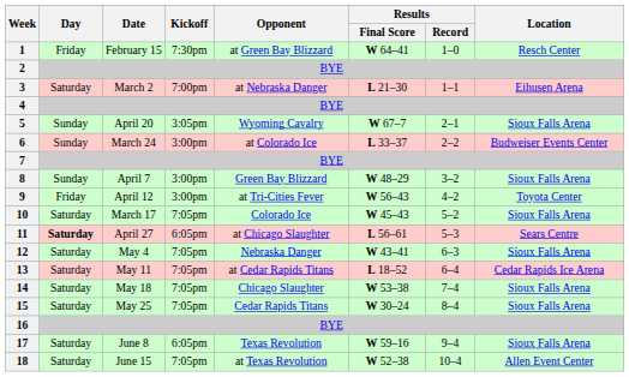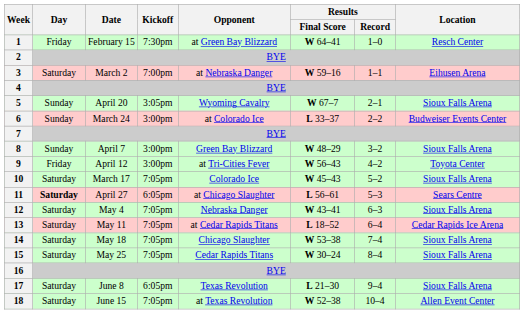 <table class="wikitable">
 <tr>
 <th rowspan="2" width="40">Week</th>
 <th rowspan="2" width="80">Day</th>
 <th rowspan="2" width="80">Date</th>
 <th rowspan="2" width="60">Kickoff</th>
 <th rowspan="2" width="180">Opponent</th>
 <th colspan="2" width="160">Results</th>
 <th rowspan="2" width="200">Location</th>
 </tr>
 <tr>
 <th width="100">Final Score</th>
 <th width="60">Record</th>
 </tr>
 <tr align="center" bgcolor="#CCFFCC">
 <th>1</th>
 <td>Friday</td>
 <td>February 15</td>
 <td>7:30pm</td>
 <td>at <a href='#'>Green Bay Blizzard</a></td>
 <td><strong>W</strong> 64–41</td>
 <td>1–0</td>
 <td><a href='#'>Resch Center</a></td>
 </tr>
 <tr align="center" bgcolor="#CCCCCC">
 <th>2</th>
 <td colSpan=7><a href='#'>BYE</a></td>
 </tr>
 <tr align="center" bgcolor="#FFCCCC">
 <th>3</th>
 <td>Saturday</td>
 <td>March 2</td>
 <td>7:00pm</td>
 <td>at <a href='#'>Nebraska Danger</a></td>
-<td><strong>L</strong> 21–30</td>
+<td><strong>W</strong> 59–16</td>
 <td>1–1</td>
 <td><a href='#'>Eihusen Arena</a></td>
 </tr>
 <tr align="center" bgcolor="#CCCCCC">
 <th>4</th>
 <td colSpan=7><a href='#'>BYE</a></td>
 </tr>
 <tr align="center" bgcolor="#CCFFCC">
 <th>5</th>
 <td>Sunday</td>
 <td>April 20</td>
 <td>3:05pm</td>
 <td><a href='#'>Wyoming Cavalry</a></td>
 <td><strong>W</strong> 67–7</td>
 <td>2–1</td>
 <td><a href='#'>Sioux Falls Arena</a></td>
 </tr>
 <tr align="center" bgcolor="#FFCCCC">
 <th>6</th>
 <td>Sunday</td>
 <td>March 24</td>
 <td>3:00pm</td>
 <td>at <a href='#'>Colorado Ice</a></td>
 <td><strong>L</strong> 33–37</td>
 <td>2–2</td>
 <td><a href='#'>Budweiser Events Center</a></td>
 </tr>
 <tr align="center" bgcolor="#CCCCCC">
 <th>7</th>
 <td colSpan=7><a href='#'>BYE</a></td>
 </tr>
 <tr align="center" bgcolor="#CCFFCC">
 <th>8</th>
 <td>Sunday</td>
 <td>April 7</td>
 <td>3:00pm</td>
 <td><a href='#'>Green Bay Blizzard</a></td>
 <td><strong>W</strong> 48–29</td>
 <td>3–2</td>
 <td><a href='#'>Sioux Falls Arena</a></td>
 </tr>
 <tr align="center" bgcolor="#CCFFCC">
 <th>9</th>
 <td>Friday</td>
 <td>April 12</td>
 <td>3:00pm</td>
 <td>at <a href='#'>Tri-Cities Fever</a></td>
 <td><strong>W</strong> 56–43</td>
 <td>4–2</td>
 <td><a href='#'>Toyota Center</a></td>
 </tr>
 <tr align="center" bgcolor="#CCFFCC">
 <th>10</th>
 <td>Saturday</td>
 <td>March 17</td>
 <td>7:05pm</td>
 <td><a href='#'>Colorado Ice</a></td>
 <td><strong>W</strong> 45–43</td>
 <td>5–2</td>
 <td><a href='#'>Sioux Falls Arena</a></td>
 </tr>
 <tr align="center" bgcolor="#FFCCCC">
 <th>11</th>
 <td><strong>Saturday</strong></td>
 <td>April 27</td>
 <td>6:05pm</td>
 <td>at <a href='#'>Chicago Slaughter</a></td>
 <td><strong>L</strong> 56–61</td>
 <td>5–3</td>
 <td><a href='#'>Sears Centre</a></td>
 </tr>
 <tr align="center" bgcolor="#CCFFCC">
 <th>12</th>
 <td>Saturday</td>
 <td>May 4</td>
 <td>7:05pm</td>
 <td><a href='#'>Nebraska Danger</a></td>
 <td><strong>W</strong> 43–41</td>
 <td>6–3</td>
 <td><a href='#'>Sioux Falls Arena</a></td>
 </tr>
 <tr align="center" bgcolor="#FFCCCC">
 <th>13</th>
 <td>Saturday</td>
 <td>May 11</td>
 <td>7:05pm</td>
 <td>at <a href='#'>Cedar Rapids Titans</a></td>
 <td><strong>L</strong> 18–52</td>
 <td>6–4</td>
 <td><a href='#'>Cedar Rapids Ice Arena</a></td>
 </tr>
 <tr align="center" bgcolor="#CCFFCC">
 <th>14</th>
 <td>Saturday</td>
 <td>May 18</td>
 <td>7:05pm</td>
 <td><a href='#'>Chicago Slaughter</a></td>
 <td><strong>W</strong> 53–38</td>
 <td>7–4</td>
 <td><a href='#'>Sioux Falls Arena</a></td>
 </tr>
 <tr align="center" bgcolor="#CCFFCC">
 <th>15</th>
 <td>Saturday</td>
 <td>May 25</td>
 <td>7:05pm</td>
 <td><a href='#'>Cedar Rapids Titans</a></td>
 <td><strong>W</strong> 30–24</td>
 <td>8–4</td>
 <td><a href='#'>Sioux Falls Arena</a></td>
 </tr>
 <tr align="center" bgcolor="#CCCCCC">
 <th>16</th>
 <td colSpan=7><a href='#'>BYE</a></td>
 </tr>
 <tr align="center" bgcolor="#CCFFCC">
 <th>17</th>
 <td>Saturday</td>
 <td>June 8</td>
 <td>6:05pm</td>
 <td><a href='#'>Texas Revolution</a></td>
-<td><strong>W</strong> 59–16</td>
+<td><strong>L</strong> 21–30</td>
 <td>9–4</td>
 <td><a href='#'>Sioux Falls Arena</a></td>
 </tr>
 <tr align="center" bgcolor="#CCFFCC">
 <th>18</th>
 <td>Saturday</td>
 <td>June 15</td>
 <td>7:05pm</td>
 <td>at <a href='#'>Texas Revolution</a></td>
 <td><strong>W</strong> 52–38</td>
 <td>10–4</td>
 <td><a href='#'>Allen Event Center</a></td>
 </tr>
 </table>
